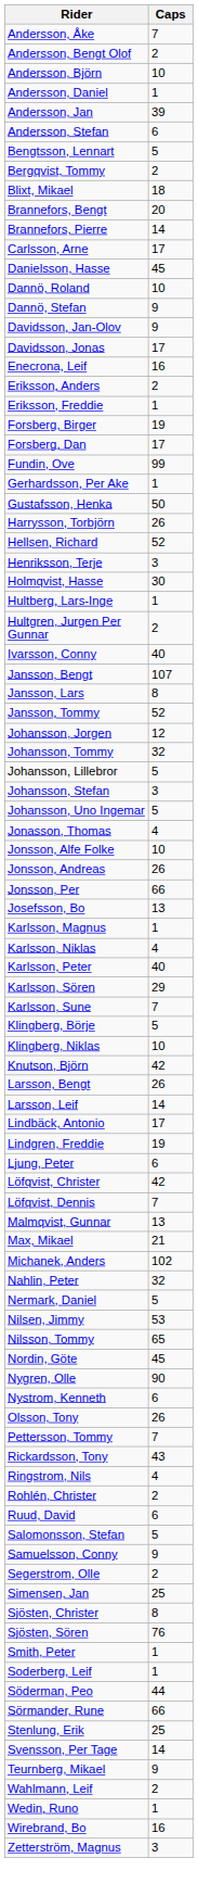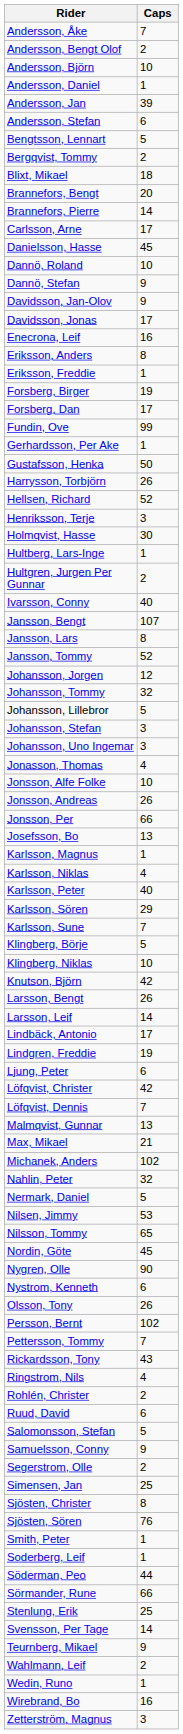 <table class="sortable wikitable">
 <tr>
 <th width="180">Rider</th>
 <th width="50">Caps</th>
 </tr>
 <tr>
 <td><a href='#'>Andersson, Åke</a></td>
 <td>7</td>
 </tr>
 <tr>
 <td><a href='#'>Andersson, Bengt Olof</a></td>
 <td>2</td>
 </tr>
 <tr>
 <td><a href='#'>Andersson, Björn</a></td>
 <td>10</td>
 </tr>
 <tr>
 <td><a href='#'>Andersson, Daniel</a></td>
 <td>1</td>
 </tr>
 <tr>
 <td><a href='#'>Andersson, Jan</a></td>
 <td>39</td>
 </tr>
 <tr>
 <td><a href='#'>Andersson, Stefan</a></td>
 <td>6</td>
 </tr>
 <tr>
 <td><a href='#'>Bengtsson, Lennart</a></td>
 <td>5</td>
 </tr>
 <tr>
 <td><a href='#'>Bergqvist, Tommy</a></td>
 <td>2</td>
 </tr>
 <tr>
 <td><a href='#'>Blixt, Mikael</a></td>
 <td>18</td>
 </tr>
 <tr>
 <td><a href='#'>Brannefors, Bengt</a></td>
 <td>20</td>
 </tr>
 <tr>
 <td><a href='#'>Brannefors, Pierre</a></td>
 <td>14</td>
 </tr>
 <tr>
 <td><a href='#'>Carlsson, Arne</a></td>
 <td>17</td>
 </tr>
 <tr>
 <td><a href='#'>Danielsson, Hasse</a></td>
 <td>45</td>
 </tr>
 <tr>
 <td><a href='#'>Dannö, Roland</a></td>
 <td>10</td>
 </tr>
 <tr>
 <td><a href='#'>Dannö, Stefan</a></td>
 <td>9</td>
 </tr>
 <tr>
 <td><a href='#'>Davidsson, Jan-Olov</a></td>
 <td>9</td>
 </tr>
 <tr>
 <td><a href='#'>Davidsson, Jonas</a></td>
 <td>17</td>
 </tr>
 <tr>
 <td><a href='#'>Enecrona, Leif</a></td>
 <td>16</td>
 </tr>
 <tr>
 <td><a href='#'>Eriksson, Anders</a></td>
-<td>2</td>
+<td>8</td>
 </tr>
 <tr>
 <td><a href='#'>Eriksson, Freddie</a></td>
 <td>1</td>
 </tr>
 <tr>
 <td><a href='#'>Forsberg, Birger</a></td>
 <td>19</td>
 </tr>
 <tr>
 <td><a href='#'>Forsberg, Dan</a></td>
 <td>17</td>
 </tr>
 <tr>
 <td><a href='#'>Fundin, Ove</a></td>
 <td>99</td>
 </tr>
 <tr>
 <td><a href='#'>Gerhardsson, Per Ake</a></td>
 <td>1</td>
 </tr>
 <tr>
 <td><a href='#'>Gustafsson, Henka</a></td>
 <td>50</td>
 </tr>
 <tr>
 <td><a href='#'>Harrysson, Torbjörn</a></td>
 <td>26</td>
 </tr>
 <tr>
 <td><a href='#'>Hellsen, Richard</a></td>
 <td>52</td>
 </tr>
 <tr>
 <td><a href='#'>Henriksson, Terje</a></td>
 <td>3</td>
 </tr>
 <tr>
 <td><a href='#'>Holmqvist, Hasse</a></td>
 <td>30</td>
 </tr>
 <tr>
 <td><a href='#'>Hultberg, Lars-Inge</a></td>
 <td>1</td>
 </tr>
 <tr>
 <td><a href='#'>Hultgren, Jurgen Per Gunnar</a></td>
 <td>2</td>
 </tr>
 <tr>
 <td><a href='#'>Ivarsson, Conny</a></td>
 <td>40</td>
 </tr>
 <tr>
 <td><a href='#'>Jansson, Bengt</a></td>
 <td>107</td>
 </tr>
 <tr>
 <td><a href='#'>Jansson, Lars</a></td>
 <td>8</td>
 </tr>
 <tr>
 <td><a href='#'>Jansson, Tommy</a></td>
 <td>52</td>
 </tr>
 <tr>
 <td><a href='#'>Johansson, Jorgen</a></td>
 <td>12</td>
 </tr>
 <tr>
 <td><a href='#'>Johansson, Tommy</a></td>
 <td>32</td>
 </tr>
 <tr>
 <td>Johansson, Lillebror</td>
 <td>5</td>
 </tr>
 <tr>
 <td><a href='#'>Johansson, Stefan</a></td>
 <td>3</td>
 </tr>
 <tr>
 <td><a href='#'>Johansson, Uno Ingemar</a></td>
-<td>5</td>
+<td>3</td>
 </tr>
 <tr>
 <td><a href='#'>Jonasson, Thomas</a></td>
 <td>4</td>
 </tr>
 <tr>
 <td><a href='#'>Jonsson, Alfe Folke</a></td>
 <td>10</td>
 </tr>
 <tr>
 <td><a href='#'>Jonsson, Andreas</a></td>
 <td>26</td>
 </tr>
 <tr>
 <td><a href='#'>Jonsson, Per</a></td>
 <td>66</td>
 </tr>
 <tr>
 <td><a href='#'>Josefsson, Bo</a></td>
 <td>13</td>
 </tr>
 <tr>
 <td><a href='#'>Karlsson, Magnus</a></td>
 <td>1</td>
 </tr>
 <tr>
 <td><a href='#'>Karlsson, Niklas</a></td>
 <td>4</td>
 </tr>
 <tr>
 <td><a href='#'>Karlsson, Peter</a></td>
 <td>40</td>
 </tr>
 <tr>
 <td><a href='#'>Karlsson, Sören</a></td>
 <td>29</td>
 </tr>
 <tr>
 <td><a href='#'>Karlsson, Sune</a></td>
 <td>7</td>
 </tr>
 <tr>
 <td><a href='#'>Klingberg, Börje</a></td>
 <td>5</td>
 </tr>
 <tr>
 <td><a href='#'>Klingberg, Niklas</a></td>
 <td>10</td>
 </tr>
 <tr>
 <td><a href='#'>Knutson, Björn</a></td>
 <td>42</td>
 </tr>
 <tr>
 <td><a href='#'>Larsson, Bengt</a></td>
 <td>26</td>
 </tr>
 <tr>
 <td><a href='#'>Larsson, Leif</a></td>
 <td>14</td>
 </tr>
 <tr>
 <td><a href='#'>Lindbäck, Antonio</a></td>
 <td>17</td>
 </tr>
 <tr>
 <td><a href='#'>Lindgren, Freddie</a></td>
 <td>19</td>
 </tr>
 <tr>
 <td><a href='#'>Ljung, Peter</a></td>
 <td>6</td>
 </tr>
 <tr>
 <td><a href='#'>Löfqvist, Christer</a></td>
 <td>42</td>
 </tr>
 <tr>
 <td><a href='#'>Löfqvist, Dennis</a></td>
 <td>7</td>
 </tr>
 <tr>
 <td><a href='#'>Malmqvist, Gunnar</a></td>
 <td>13</td>
 </tr>
 <tr>
 <td><a href='#'>Max, Mikael</a></td>
 <td>21</td>
 </tr>
 <tr>
 <td><a href='#'>Michanek, Anders</a></td>
 <td>102</td>
 </tr>
 <tr>
 <td><a href='#'>Nahlin, Peter</a></td>
 <td>32</td>
 </tr>
 <tr>
 <td><a href='#'>Nermark, Daniel</a></td>
 <td>5</td>
 </tr>
 <tr>
 <td><a href='#'>Nilsen, Jimmy</a></td>
 <td>53</td>
 </tr>
 <tr>
 <td><a href='#'>Nilsson, Tommy</a></td>
 <td>65</td>
 </tr>
 <tr>
 <td><a href='#'>Nordin, Göte</a></td>
 <td>45</td>
 </tr>
 <tr>
 <td><a href='#'>Nygren, Olle</a></td>
 <td>90</td>
 </tr>
 <tr>
 <td><a href='#'>Nystrom, Kenneth</a></td>
 <td>6</td>
 </tr>
 <tr>
 <td><a href='#'>Olsson, Tony</a></td>
 <td>26</td>
 </tr>
 <tr>
+<td><a href='#'>Persson, Bernt</a></td>
+<td>102</td>
+</tr>
+<tr>
 <td><a href='#'>Pettersson, Tommy</a></td>
 <td>7</td>
 </tr>
 <tr>
 <td><a href='#'>Rickardsson, Tony</a></td>
 <td>43</td>
 </tr>
 <tr>
 <td><a href='#'>Ringstrom, Nils</a></td>
 <td>4</td>
 </tr>
 <tr>
 <td><a href='#'>Rohlén, Christer</a></td>
 <td>2</td>
 </tr>
 <tr>
 <td><a href='#'>Ruud, David</a></td>
 <td>6</td>
 </tr>
 <tr>
 <td><a href='#'>Salomonsson, Stefan</a></td>
 <td>5</td>
 </tr>
 <tr>
 <td><a href='#'>Samuelsson, Conny</a></td>
 <td>9</td>
 </tr>
 <tr>
 <td><a href='#'>Segerstrom, Olle</a></td>
 <td>2</td>
 </tr>
 <tr>
 <td><a href='#'>Simensen, Jan</a></td>
 <td>25</td>
 </tr>
 <tr>
 <td><a href='#'>Sjösten, Christer</a></td>
 <td>8</td>
 </tr>
 <tr>
 <td><a href='#'>Sjösten, Sören</a></td>
 <td>76</td>
 </tr>
 <tr>
 <td><a href='#'>Smith, Peter</a></td>
 <td>1</td>
 </tr>
 <tr>
 <td><a href='#'>Soderberg, Leif</a></td>
 <td>1</td>
 </tr>
 <tr>
 <td><a href='#'>Söderman, Peo</a></td>
 <td>44</td>
 </tr>
 <tr>
 <td><a href='#'>Sörmander, Rune</a></td>
 <td>66</td>
 </tr>
 <tr>
 <td><a href='#'>Stenlung, Erik</a></td>
 <td>25</td>
 </tr>
 <tr>
 <td><a href='#'>Svensson, Per Tage</a></td>
 <td>14</td>
 </tr>
 <tr>
 <td><a href='#'>Teurnberg, Mikael</a></td>
 <td>9</td>
 </tr>
 <tr>
 <td><a href='#'>Wahlmann, Leif</a></td>
 <td>2</td>
 </tr>
 <tr>
 <td><a href='#'>Wedin, Runo</a></td>
 <td>1</td>
 </tr>
 <tr>
 <td><a href='#'>Wirebrand, Bo</a></td>
 <td>16</td>
 </tr>
 <tr>
 <td><a href='#'>Zetterström, Magnus</a></td>
 <td>3</td>
 </tr>
 </table>
